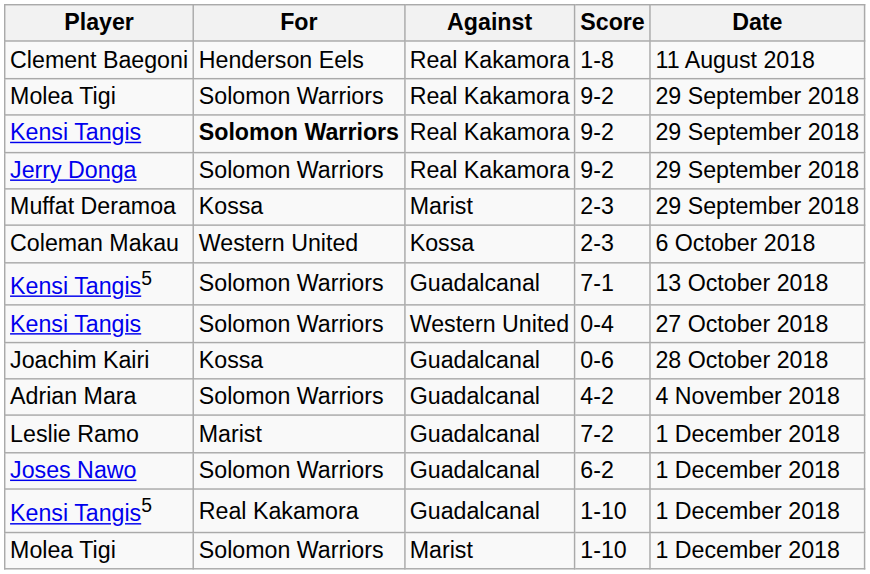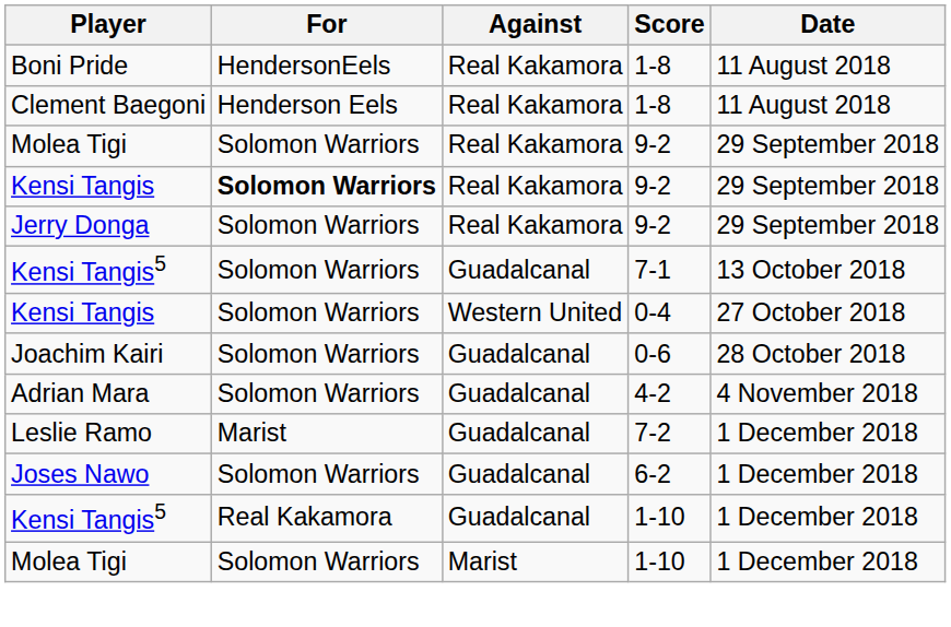 <table class="wikitable">
 <tr>
 <th>Player</th>
 <th>For</th>
 <th>Against</th>
 <th>Score</th>
 <th>Date</th>
+</tr>
+<tr>
+<td> Boni Pride</td>
+<td>HendersonEels</td>
+<td>Real Kakamora</td>
+<td>1-8</td>
+<td>11 August 2018</td>
 </tr>
 <tr>
 <td> Clement Baegoni</td>
 <td>Henderson Eels</td>
 <td>Real Kakamora</td>
 <td>1-8</td>
 <td>11 August 2018</td>
 </tr>
 <tr>
 <td> Molea Tigi</td>
 <td>Solomon Warriors</td>
 <td>Real Kakamora</td>
 <td>9-2</td>
 <td>29 September 2018</td>
 </tr>
 <tr>
 <td> <a href='#'>Kensi Tangis</a></td>
 <td><strong>Solomon Warriors</strong></td>
 <td>Real Kakamora</td>
 <td>9-2</td>
 <td>29 September 2018</td>
 </tr>
 <tr>
 <td> <a href='#'>Jerry Donga</a></td>
 <td>Solomon Warriors</td>
 <td>Real Kakamora</td>
 <td>9-2</td>
 <td>29 September 2018</td>
 </tr>
 <tr>
-<td> Muffat Deramoa</td>
-<td>Kossa</td>
-<td>Marist</td>
-<td>2-3</td>
-<td>29 September 2018</td>
-</tr>
-<tr>
-<td> Coleman Makau</td>
-<td>Western United</td>
-<td>Kossa</td>
-<td>2-3</td>
-<td>6 October 2018</td>
-</tr>
-<tr>
 <td> <a href='#'>Kensi Tangis</a><sup>5</sup></td>
 <td>Solomon Warriors</td>
 <td>Guadalcanal</td>
 <td>7-1</td>
 <td>13 October 2018</td>
 </tr>
 <tr>
 <td> <a href='#'>Kensi Tangis</a></td>
 <td>Solomon Warriors</td>
 <td>Western United</td>
 <td>0-4</td>
 <td>27 October 2018</td>
 </tr>
 <tr>
 <td> Joachim Kairi</td>
-<td>Kossa</td>
+<td>Solomon Warriors</td>
 <td>Guadalcanal</td>
 <td>0-6</td>
 <td>28 October 2018</td>
 </tr>
 <tr>
 <td> Adrian Mara</td>
 <td>Solomon Warriors</td>
 <td>Guadalcanal</td>
 <td>4-2</td>
 <td>4 November 2018</td>
 </tr>
 <tr>
 <td> Leslie Ramo</td>
 <td>Marist</td>
 <td>Guadalcanal</td>
 <td>7-2</td>
 <td>1 December 2018</td>
 </tr>
 <tr>
 <td> <a href='#'>Joses Nawo</a></td>
 <td>Solomon Warriors</td>
 <td>Guadalcanal</td>
 <td>6-2</td>
 <td>1 December 2018</td>
 </tr>
 <tr>
 <td> <a href='#'>Kensi Tangis</a><sup>5</sup></td>
 <td>Real Kakamora</td>
 <td>Guadalcanal</td>
 <td>1-10</td>
 <td>1 December 2018</td>
 </tr>
 <tr>
 <td> Molea Tigi</td>
 <td>Solomon Warriors</td>
 <td>Marist</td>
 <td>1-10</td>
 <td>1 December 2018</td>
 </tr>
 </table>
